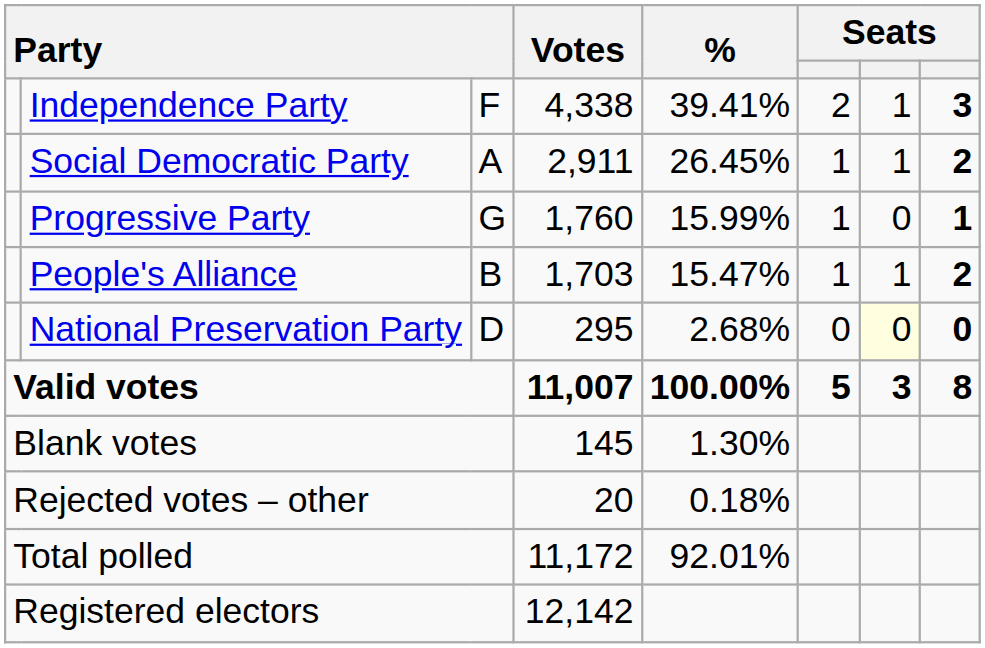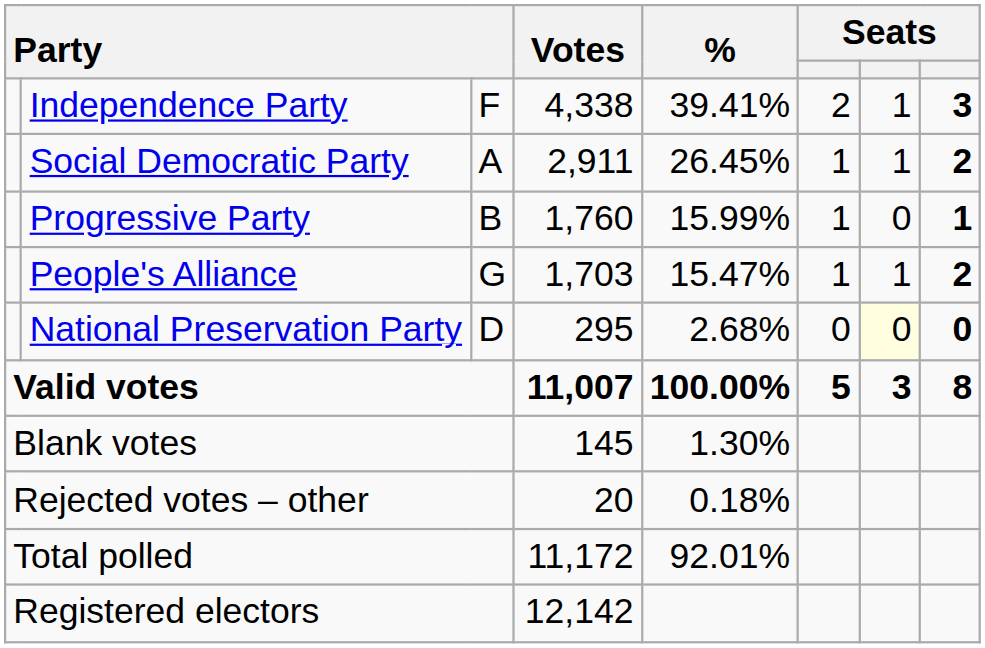 <table class="wikitable" border="1" style="text-align:right;">
 <tr>
 <th style="text-align:left;" valign=bottom rowspan=2 colspan=3>Party</th>
 <th align=center valign=bottom rowspan=2 width="50">Votes</th>
 <th align=center valign=bottom rowspan=2 width="50">%</th>
 <th colspan=3>Seats</th>
 </tr>
 <tr>
 <th align=center valign=bottom width="20"><small></small></th>
 <th align=center valign=bottom width="20"><small><a href='#'></a></small></th>
 <th align=center valign=bottom width="20"><small></small></th>
 </tr>
 <tr>
 <td></td>
 <td align=left><a href='#'>Independence Party</a></td>
 <td align=left>F</td>
 <td>4,338</td>
 <td>39.41%</td>
 <td>2</td>
 <td>1</td>
 <td><strong>3</strong></td>
 </tr>
 <tr>
 <td></td>
 <td align=left><a href='#'>Social Democratic Party</a></td>
 <td align=left>A</td>
 <td>2,911</td>
 <td>26.45%</td>
 <td>1</td>
 <td>1</td>
 <td><strong>2</strong></td>
 </tr>
 <tr>
 <td></td>
 <td align=left><a href='#'>Progressive Party</a></td>
-<td align=left>G</td>
+<td align=left>B</td>
 <td>1,760</td>
 <td>15.99%</td>
 <td>1</td>
 <td>0</td>
 <td><strong>1</strong></td>
 </tr>
 <tr>
 <td></td>
 <td align=left><a href='#'>People's Alliance</a></td>
-<td align=left>B</td>
+<td align=left>G</td>
 <td>1,703</td>
 <td>15.47%</td>
 <td>1</td>
 <td>1</td>
 <td><strong>2</strong></td>
 </tr>
 <tr>
 <td></td>
 <td align=left><a href='#'>National Preservation Party</a></td>
 <td align=left>D</td>
 <td>295</td>
 <td>2.68%</td>
 <td>0</td>
 <td style="background: lightyellow;">0</td>
 <td><strong>0</strong></td>
 </tr>
 <tr style="font-weight:bold">
 <td align=left colspan=3>Valid votes</td>
 <td>11,007</td>
 <td>100.00%</td>
 <td>5</td>
 <td>3</td>
 <td>8</td>
 </tr>
 <tr>
 <td align=left colspan=3>Blank votes</td>
 <td>145</td>
 <td>1.30%</td>
 <td></td>
 <td></td>
 <td></td>
 </tr>
 <tr>
 <td align=left colspan=3>Rejected votes – other</td>
 <td>20</td>
 <td>0.18%</td>
 <td></td>
 <td></td>
 <td></td>
 </tr>
 <tr>
 <td align=left colspan=3>Total polled</td>
 <td>11,172</td>
 <td>92.01%</td>
 <td></td>
 <td></td>
 <td></td>
 </tr>
 <tr>
 <td align=left colspan=3>Registered electors</td>
 <td>12,142</td>
 <td></td>
 <td></td>
 <td></td>
 <td></td>
 </tr>
 </table>
